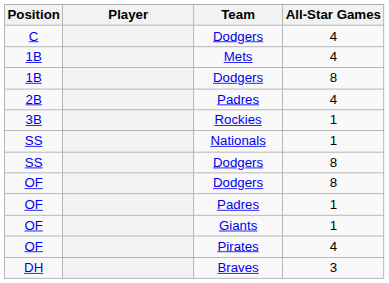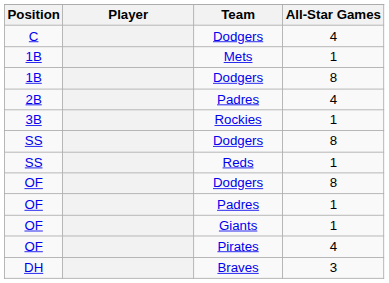 <table class="wikitable sortable plainrowheaders" style="text-align:center;">
 <tr>
 </tr>
 <tr>
 <th scope="col">Position</th>
 <th scope="col" style="width:150px;">Player</th>
 <th scope="col" style="width:100px;">Team</th>
 <th scope="col">All-Star Games</th>
 </tr>
 <tr>
 <td><a href='#'>C</a></td>
 <th scope="row" style="text-align:center"></th>
 <td><a href='#'>Dodgers</a></td>
 <td>4</td>
 </tr>
 <tr>
 <td><a href='#'>1B</a></td>
 <th scope="row" style="text-align:center"></th>
 <td><a href='#'>Mets</a></td>
-<td>4</td>
+<td>1</td>
 </tr>
 <tr>
 <td><a href='#'>1B</a></td>
 <th scope="row" style="text-align:center"></th>
 <td><a href='#'>Dodgers</a></td>
 <td>8</td>
 </tr>
 <tr>
 <td><a href='#'>2B</a></td>
 <th scope="row" style="text-align:center"></th>
 <td><a href='#'>Padres</a></td>
 <td>4</td>
 </tr>
 <tr>
 <td><a href='#'>3B</a></td>
 <th scope="row" style="text-align:center"></th>
 <td><a href='#'>Rockies</a></td>
 <td>1</td>
 </tr>
 <tr>
 <td><a href='#'>SS</a></td>
 <th scope="row" style="text-align:center"></th>
-<td><a href='#'>Nationals</a></td>
-<td>1</td>
+<td><a href='#'>Dodgers</a></td>
+<td>8</td>
 </tr>
 <tr>
 <td><a href='#'>SS</a></td>
 <th scope="row" style="text-align:center"></th>
-<td><a href='#'>Dodgers</a></td>
-<td>8</td>
+<td><a href='#'>Reds</a></td>
+<td>1</td>
 </tr>
 <tr>
 <td><a href='#'>OF</a></td>
 <th scope="row" style="text-align:center"></th>
 <td><a href='#'>Dodgers</a></td>
 <td>8</td>
 </tr>
 <tr>
 <td><a href='#'>OF</a></td>
 <th scope="row" style="text-align:center"></th>
 <td><a href='#'>Padres</a></td>
 <td>1</td>
 </tr>
 <tr>
 <td><a href='#'>OF</a></td>
 <th scope="row" style="text-align:center"></th>
 <td><a href='#'>Giants</a></td>
 <td>1</td>
 </tr>
 <tr>
 <td><a href='#'>OF</a></td>
 <th scope="row" style="text-align:center"></th>
 <td><a href='#'>Pirates</a></td>
 <td>4</td>
 </tr>
 <tr>
 <td><a href='#'>DH</a></td>
 <th scope="row" style="text-align:center"></th>
 <td><a href='#'>Braves</a></td>
 <td>3</td>
 </tr>
 </table>
